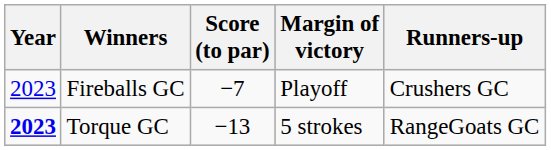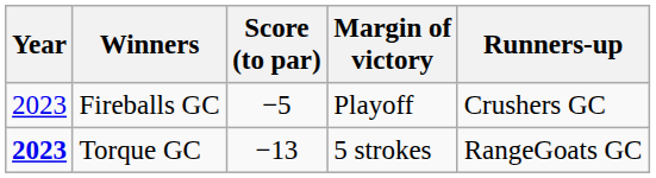 <table class="wikitable" style="font-size:95%">
 <tr>
 <th>Year</th>
 <th>Winners</th>
 <th>Score<br>(to par)</th>
 <th>Margin of<br>victory</th>
 <th colspan=2>Runners-up</th>
 </tr>
 <tr>
 <td><a href='#'>2023</a></td>
 <td>Fireballs GC</td>
-<td align=center>−7</td>
+<td align=center>−5</td>
 <td>Playoff</td>
 <td>Crushers GC</td>
 </tr>
 <tr>
 <td><strong><a href='#'>2023</a></strong></td>
 <td>Torque GC</td>
 <td align=center>−13</td>
 <td>5 strokes</td>
 <td>RangeGoats GC</td>
 </tr>
 </table>
